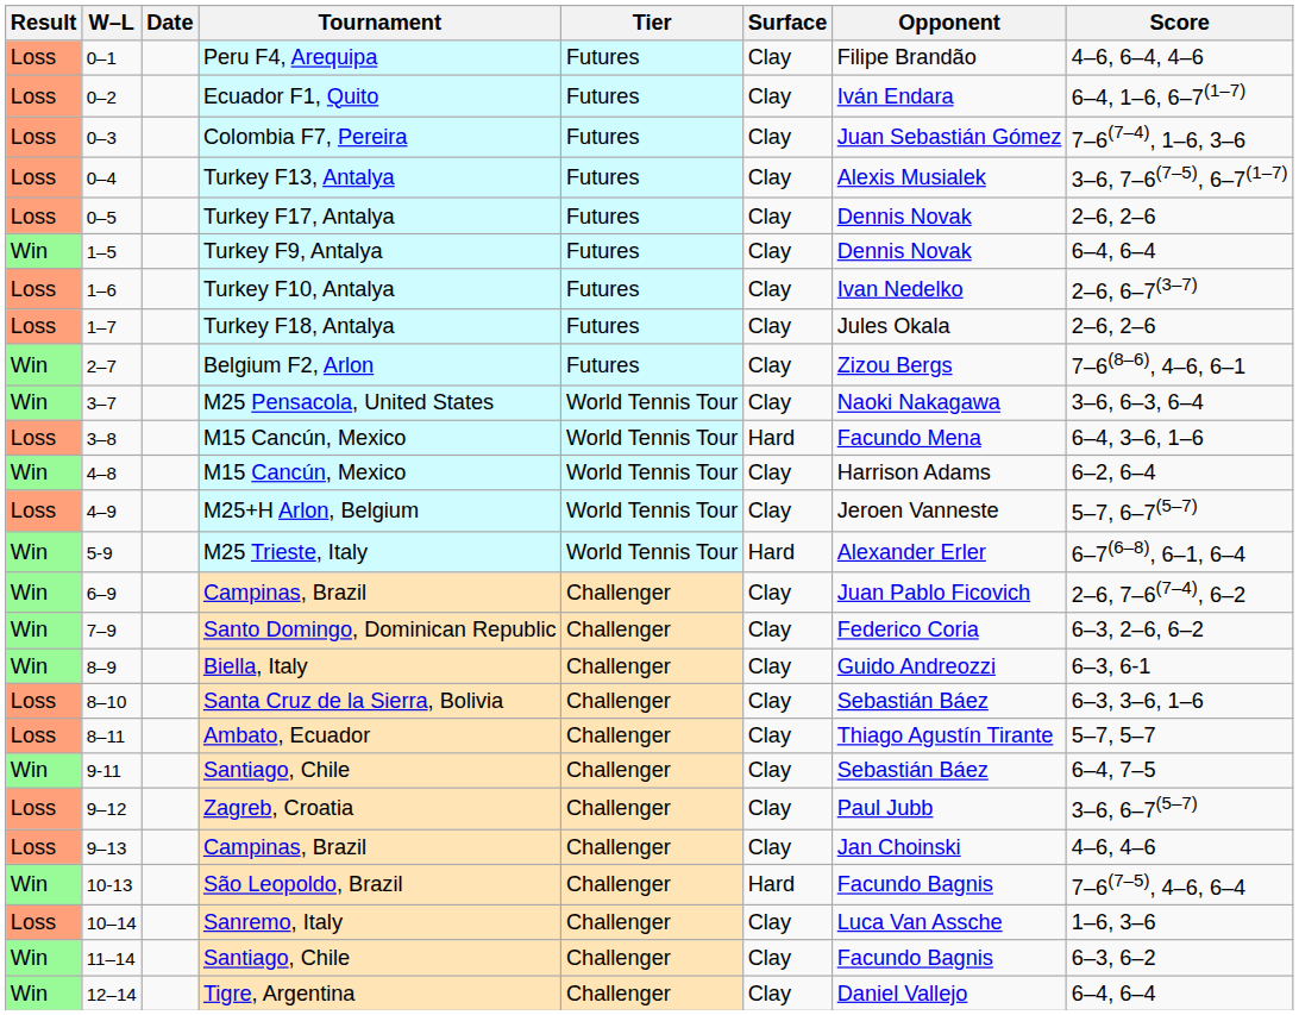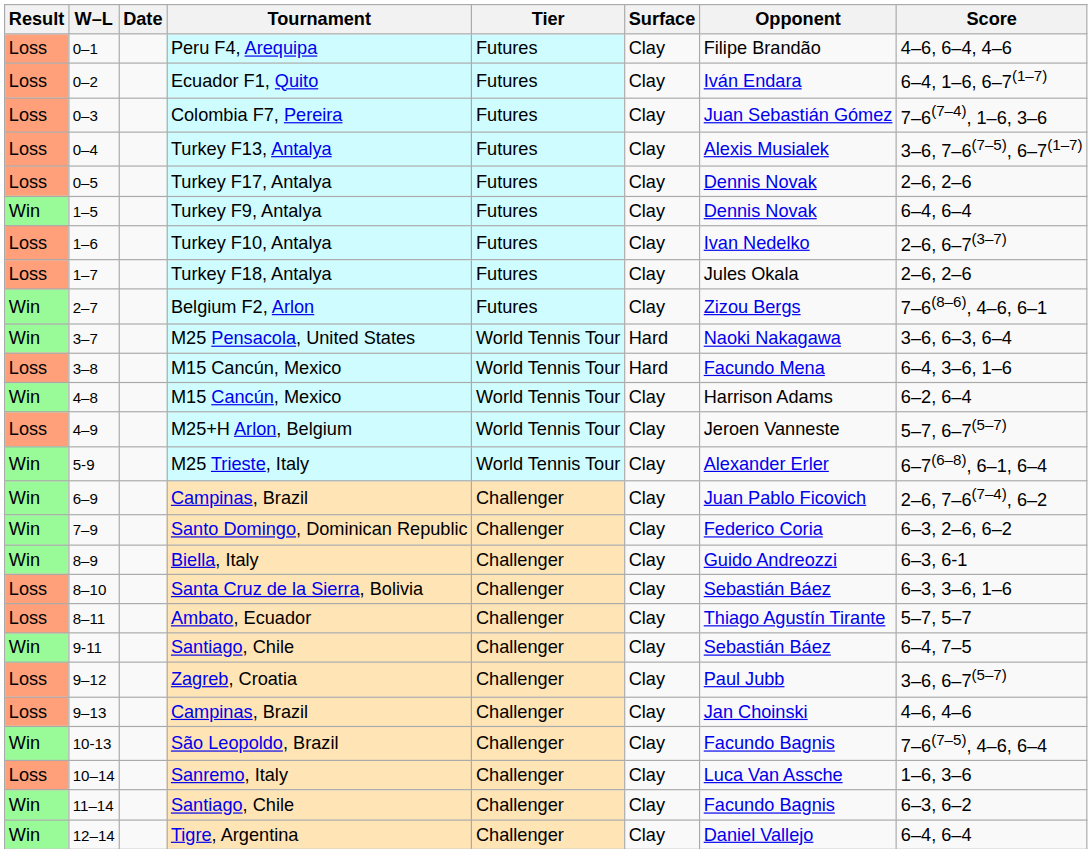 <table class="sortable wikitable" style=font-size:97%>
 <tr>
 <th>Result</th>
 <th class="unsortable">W–L</th>
 <th>Date</th>
 <th>Tournament</th>
 <th>Tier</th>
 <th>Surface</th>
 <th>Opponent</th>
 <th class="unsortable">Score</th>
 </tr>
 <tr>
 <td style="background:#ffa07a;">Loss</td>
 <td><small>0–1</small></td>
 <td></td>
 <td style="background:#cffcff;">Peru F4, <a href='#'>Arequipa</a></td>
 <td style="background:#cffcff;">Futures</td>
 <td>Clay</td>
 <td> Filipe Brandão</td>
 <td>4–6, 6–4, 4–6</td>
 </tr>
 <tr>
 <td style="background:#ffa07a;">Loss</td>
 <td><small>0–2</small></td>
 <td></td>
 <td style="background:#cffcff;">Ecuador F1, <a href='#'>Quito</a></td>
 <td style="background:#cffcff;">Futures</td>
 <td>Clay</td>
 <td> <a href='#'>Iván Endara</a></td>
 <td>6–4, 1–6, 6–7<sup>(1–7)</sup></td>
 </tr>
 <tr>
 <td style="background:#ffa07a;">Loss</td>
 <td><small>0–3</small></td>
 <td></td>
 <td style="background:#cffcff;">Colombia F7, <a href='#'>Pereira</a></td>
 <td style="background:#cffcff;">Futures</td>
 <td>Clay</td>
 <td> <a href='#'>Juan Sebastián Gómez</a></td>
 <td>7–6<sup>(7–4)</sup>, 1–6, 3–6</td>
 </tr>
 <tr>
 <td style="background:#ffa07a;">Loss</td>
 <td><small>0–4</small></td>
 <td></td>
 <td style="background:#cffcff;">Turkey F13, <a href='#'>Antalya</a></td>
 <td style="background:#cffcff;">Futures</td>
 <td>Clay</td>
 <td> <a href='#'>Alexis Musialek</a></td>
 <td>3–6, 7–6<sup>(7–5)</sup>, 6–7<sup>(1–7)</sup></td>
 </tr>
 <tr>
 <td style="background:#ffa07a;">Loss</td>
 <td><small>0–5</small></td>
 <td></td>
 <td style="background:#cffcff;">Turkey F17, Antalya</td>
 <td style="background:#cffcff;">Futures</td>
 <td>Clay</td>
 <td> <a href='#'>Dennis Novak</a></td>
 <td>2–6, 2–6</td>
 </tr>
 <tr>
 <td style="background:#98fb98;">Win</td>
 <td><small>1–5</small></td>
 <td></td>
 <td style="background:#cffcff;">Turkey F9, Antalya</td>
 <td style="background:#cffcff;">Futures</td>
 <td>Clay</td>
 <td> <a href='#'>Dennis Novak</a></td>
 <td>6–4, 6–4</td>
 </tr>
 <tr>
 <td style="background:#ffa07a;">Loss</td>
 <td><small>1–6</small></td>
 <td></td>
 <td style="background:#cffcff;">Turkey F10, Antalya</td>
 <td style="background:#cffcff;">Futures</td>
 <td>Clay</td>
 <td> <a href='#'>Ivan Nedelko</a></td>
 <td>2–6, 6–7<sup>(3–7)</sup></td>
 </tr>
 <tr>
 <td style="background:#ffa07a;">Loss</td>
 <td><small>1–7</small></td>
 <td></td>
 <td style="background:#cffcff;">Turkey F18, Antalya</td>
 <td style="background:#cffcff;">Futures</td>
 <td>Clay</td>
 <td> Jules Okala</td>
 <td>2–6, 2–6</td>
 </tr>
 <tr>
 <td style="background:#98fb98;">Win</td>
 <td><small>2–7</small></td>
 <td></td>
 <td style="background:#cffcff;">Belgium F2, <a href='#'>Arlon</a></td>
 <td style="background:#cffcff;">Futures</td>
 <td>Clay</td>
 <td> <a href='#'>Zizou Bergs</a></td>
 <td>7–6<sup>(8–6)</sup>, 4–6, 6–1</td>
 </tr>
 <tr>
 <td style="background:#98fb98;">Win</td>
 <td><small>3–7</small></td>
 <td></td>
 <td style="background:#cffcff;">M25 <a href='#'>Pensacola</a>, United States</td>
 <td style="background:#cffcff;">World Tennis Tour</td>
-<td>Clay</td>
+<td>Hard</td>
 <td> <a href='#'>Naoki Nakagawa</a></td>
 <td>3–6, 6–3, 6–4</td>
 </tr>
 <tr>
 <td style="background:#ffa07a;">Loss</td>
 <td><small>3–8</small></td>
 <td></td>
 <td style="background:#cffcff;">M15 Cancún, Mexico</td>
 <td style="background:#cffcff;">World Tennis Tour</td>
 <td>Hard</td>
 <td> <a href='#'>Facundo Mena</a></td>
 <td>6–4, 3–6, 1–6</td>
 </tr>
 <tr>
 <td style="background:#98fb98;">Win</td>
 <td><small>4–8</small></td>
 <td></td>
 <td style="background:#cffcff;">M15 <a href='#'>Cancún</a>, Mexico</td>
 <td style="background:#cffcff;">World Tennis Tour</td>
 <td>Clay</td>
 <td> Harrison Adams</td>
 <td>6–2, 6–4</td>
 </tr>
 <tr>
 <td style="background:#ffa07a;">Loss</td>
 <td><small>4–9</small></td>
 <td></td>
 <td style="background:#cffcff;">M25+H <a href='#'>Arlon</a>, Belgium</td>
 <td style="background:#cffcff;">World Tennis Tour</td>
 <td>Clay</td>
 <td> Jeroen Vanneste</td>
 <td>5–7, 6–7<sup>(5–7)</sup></td>
 </tr>
 <tr>
 <td bgcolor="98FB98">Win</td>
 <td><small>5-9</small></td>
 <td></td>
 <td style="background:#cffcff;">M25 <a href='#'>Trieste</a>, Italy</td>
 <td style="background:#cffcff;">World Tennis Tour</td>
-<td>Hard</td>
+<td>Clay</td>
 <td> <a href='#'>Alexander Erler</a></td>
 <td>6–7<sup>(6–8)</sup>, 6–1, 6–4</td>
 </tr>
 <tr>
 <td bgcolor="98FB98">Win</td>
 <td><small>6–9</small></td>
 <td><a href='#'></a></td>
 <td style="background:moccasin;"><a href='#'>Campinas</a>, Brazil</td>
 <td style="background:moccasin;">Challenger</td>
 <td>Clay</td>
 <td> <a href='#'>Juan Pablo Ficovich</a></td>
 <td>2–6, 7–6<sup>(7–4)</sup>, 6–2</td>
 </tr>
 <tr>
 <td style="background:#98fb98;">Win</td>
 <td><small>7–9</small></td>
 <td><a href='#'></a></td>
 <td style="background:moccasin;"><a href='#'>Santo Domingo</a>, Dominican Republic</td>
 <td style="background:moccasin;">Challenger</td>
 <td>Clay</td>
 <td> <a href='#'>Federico Coria</a></td>
 <td>6–3, 2–6, 6–2</td>
 </tr>
 <tr>
 <td style="background:#98fb98;">Win</td>
 <td><small>8–9</small></td>
 <td><a href='#'></a></td>
 <td style="background:moccasin;"><a href='#'>Biella</a>, Italy</td>
 <td style="background:moccasin;">Challenger</td>
 <td>Clay</td>
 <td> <a href='#'>Guido Andreozzi</a></td>
 <td>6–3, 6-1</td>
 </tr>
 <tr>
 <td style="background:#ffa07a;">Loss</td>
 <td><small>8–10</small></td>
 <td><a href='#'></a></td>
 <td style="background:moccasin;"><a href='#'>Santa Cruz de la Sierra</a>, Bolivia</td>
 <td style="background:moccasin;">Challenger</td>
 <td>Clay</td>
 <td> <a href='#'>Sebastián Báez</a></td>
 <td>6–3, 3–6, 1–6</td>
 </tr>
 <tr>
 <td style="background:#ffa07a;">Loss</td>
 <td><small>8–11</small></td>
 <td><a href='#'></a></td>
 <td style="background:moccasin;"><a href='#'>Ambato</a>, Ecuador</td>
 <td style="background:moccasin;">Challenger</td>
 <td>Clay</td>
 <td> <a href='#'>Thiago Agustín Tirante</a></td>
 <td>5–7, 5–7</td>
 </tr>
 <tr>
 <td style="background:#98fb98;">Win</td>
 <td><small>9-11</small></td>
 <td><a href='#'></a></td>
 <td style="background:moccasin;"><a href='#'>Santiago</a>, Chile</td>
 <td style="background:moccasin;">Challenger</td>
 <td>Clay</td>
 <td> <a href='#'>Sebastián Báez</a></td>
 <td>6–4, 7–5</td>
 </tr>
 <tr>
 <td style="background:#ffa07a;">Loss</td>
 <td><small>9–12</small></td>
 <td><a href='#'></a></td>
 <td style="background:moccasin;"><a href='#'>Zagreb</a>, Croatia</td>
 <td style="background:moccasin;">Challenger</td>
 <td>Clay</td>
 <td> <a href='#'>Paul Jubb</a></td>
 <td>3–6, 6–7<sup>(5–7)</sup></td>
 </tr>
 <tr>
 <td style="background:#ffa07a;">Loss</td>
 <td><small>9–13</small></td>
 <td><a href='#'></a></td>
 <td style="background:moccasin;"><a href='#'>Campinas</a>, Brazil</td>
 <td style="background:moccasin;">Challenger</td>
 <td>Clay</td>
 <td> <a href='#'>Jan Choinski</a></td>
 <td>4–6, 4–6</td>
 </tr>
 <tr>
 <td style="background:#98fb98;">Win</td>
 <td><small>10-13</small></td>
 <td><a href='#'></a></td>
 <td style="background:moccasin;"><a href='#'>São Leopoldo</a>, Brazil</td>
 <td style="background:moccasin;">Challenger</td>
-<td>Hard</td>
+<td>Clay</td>
 <td> <a href='#'>Facundo Bagnis</a></td>
 <td>7–6<sup>(7–5)</sup>, 4–6, 6–4</td>
 </tr>
 <tr>
 <td style="background:#ffa07a;">Loss</td>
 <td><small>10–14</small></td>
 <td><a href='#'></a></td>
 <td style="background:moccasin;"><a href='#'>Sanremo</a>, Italy</td>
 <td style="background:moccasin;">Challenger</td>
 <td>Clay</td>
 <td> <a href='#'>Luca Van Assche</a></td>
 <td>1–6, 3–6</td>
 </tr>
 <tr>
 <td style="background:#98fb98;">Win</td>
 <td><small>11–14</small></td>
 <td><a href='#'></a></td>
 <td style="background:moccasin;"><a href='#'>Santiago</a>, Chile</td>
 <td style="background:moccasin;">Challenger</td>
 <td>Clay</td>
 <td> <a href='#'>Facundo Bagnis</a></td>
 <td>6–3, 6–2</td>
 </tr>
 <tr>
 <td style="background:#98fb98;">Win</td>
 <td><small>12–14</small></td>
 <td><a href='#'></a></td>
 <td style="background:moccasin;"><a href='#'>Tigre</a>, Argentina</td>
 <td style="background:moccasin;">Challenger</td>
 <td>Clay</td>
 <td> <a href='#'>Daniel Vallejo</a></td>
 <td>6–4, 6–4</td>
 </tr>
 </table>
